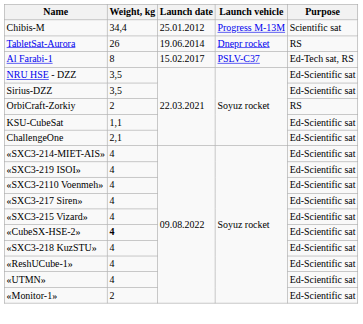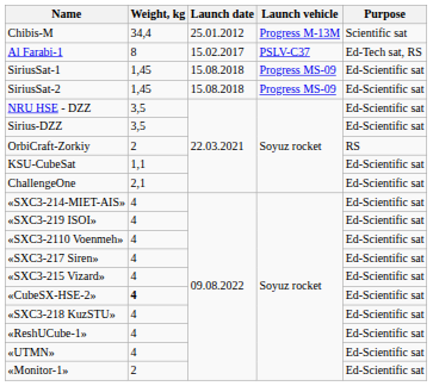 <table class="wikitable">
 <tr>
 <th>Name</th>
 <th>Weight, kg</th>
 <th>Launch date</th>
 <th>Launch vehicle</th>
 <th>Purpose</th>
 </tr>
 <tr>
 <td>Chibis-М</td>
 <td>34,4</td>
 <td>25.01.2012</td>
 <td><a href='#'>Progress M-13M</a></td>
 <td>Scientific sat</td>
 </tr>
 <tr>
-<td><a href='#'>TabletSat-Aurora</a></td>
-<td>26</td>
-<td>19.06.2014</td>
-<td><a href='#'>Dnepr rocket</a></td>
-<td>RS</td>
-</tr>
-<tr>
 <td><a href='#'>Al Farabi-1</a></td>
 <td>8</td>
 <td>15.02.2017</td>
 <td><a href='#'>PSLV-C37</a></td>
 <td>Ed-Tech sat, RS</td>
+</tr>
+<tr>
+<td>SiriusSat-1</td>
+<td>1,45</td>
+<td>15.08.2018</td>
+<td><a href='#'>Progress MS-09</a></td>
+<td>Ed-Scientific sat</td>
+</tr>
+<tr>
+<td>SiriusSat-2</td>
+<td>1,45</td>
+<td>15.08.2018</td>
+<td><a href='#'>Progress MS-09</a></td>
+<td>Ed-Scientific sat</td>
 </tr>
 <tr>
 <td><a href='#'>NRU HSE</a> - DZZ</td>
 <td>3,5</td>
 <td rowspan="5">22.03.2021</td>
 <td rowspan="5">Soyuz rocket</td>
 <td>Ed-Scientific sat</td>
 </tr>
 <tr>
 <td>Sirius-DZZ</td>
 <td>3,5</td>
 <td>Ed-Scientific sat</td>
 </tr>
 <tr>
 <td>OrbiCraft-Zorkiy</td>
 <td>2</td>
 <td>RS</td>
 </tr>
 <tr>
 <td>KSU-CubeSat</td>
 <td>1,1</td>
 <td>Ed-Scientific sat</td>
 </tr>
 <tr>
 <td>ChallengeOne</td>
 <td>2,1</td>
 <td>Ed-Scientific sat</td>
 </tr>
 <tr>
 <td>«SXC3-214-MIET-AIS»</td>
 <td>4</td>
 <td rowspan="10">09.08.2022</td>
 <td rowspan="10">Soyuz rocket</td>
 <td>Ed-Scientific sat</td>
 </tr>
 <tr>
 <td>«SXC3-219 ISOI»</td>
 <td>4</td>
 <td>Ed-Scientific sat</td>
 </tr>
 <tr>
 <td>«SXC3-2110 Voenmeh»</td>
 <td>4</td>
 <td>Ed-Scientific sat</td>
 </tr>
 <tr>
 <td>«SXC3-217 Siren»</td>
 <td>4</td>
 <td>Ed-Scientific sat</td>
 </tr>
 <tr>
 <td>«SXC3-215 Vizard»</td>
 <td>4</td>
 <td>Ed-Scientific sat</td>
 </tr>
 <tr>
 <td>«CubeSX-HSE-2»</td>
 <td><strong>4</strong></td>
 <td>Ed-Scientific sat</td>
 </tr>
 <tr>
 <td>«SXC3-218 KuzSTU»</td>
 <td>4</td>
 <td>Ed-Scientific sat</td>
 </tr>
 <tr>
 <td>«ReshUCube-1»</td>
 <td>4</td>
 <td>Ed-Scientific sat</td>
 </tr>
 <tr>
 <td>«UTMN»</td>
 <td>4</td>
 <td>Ed-Scientific sat</td>
 </tr>
 <tr>
 <td>«Monitor-1»</td>
 <td>2</td>
 <td>Ed-Scientific sat</td>
 </tr>
 </table>
